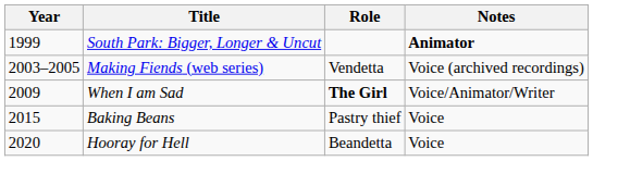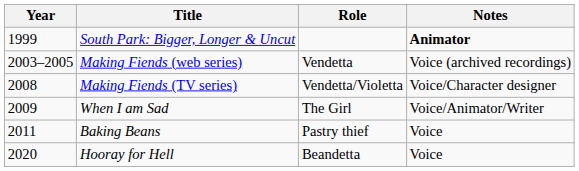 <table class="wikitable">
 <tr>
 <th>Year</th>
 <th>Title</th>
 <th>Role</th>
 <th>Notes</th>
 </tr>
 <tr>
 <td>1999</td>
 <td><em><a href='#'>South Park: Bigger, Longer & Uncut</a></em></td>
 <td></td>
 <td><strong>Animator</strong></td>
 </tr>
 <tr>
 <td>2003–2005</td>
 <td><a href='#'><em>Making Fiends</em> (web series)</a></td>
 <td>Vendetta</td>
 <td>Voice (archived recordings)</td>
 </tr>
 <tr>
+<td>2008</td>
+<td><a href='#'><em>Making Fiends</em> (TV series)</a></td>
+<td>Vendetta/Violetta</td>
+<td>Voice/Character designer</td>
+</tr>
+<tr>
 <td>2009</td>
 <td><em>When I am Sad</em></td>
-<td><strong>The Girl</strong></td>
+<td>The Girl</td>
 <td>Voice/Animator/Writer</td>
 </tr>
 <tr>
-<td>2015</td>
+<td>2011</td>
 <td><em>Baking Beans</em></td>
 <td>Pastry thief</td>
 <td>Voice</td>
 </tr>
 <tr>
 <td>2020</td>
 <td><em>Hooray for Hell</em></td>
 <td>Beandetta</td>
 <td>Voice</td>
 </tr>
 </table>
